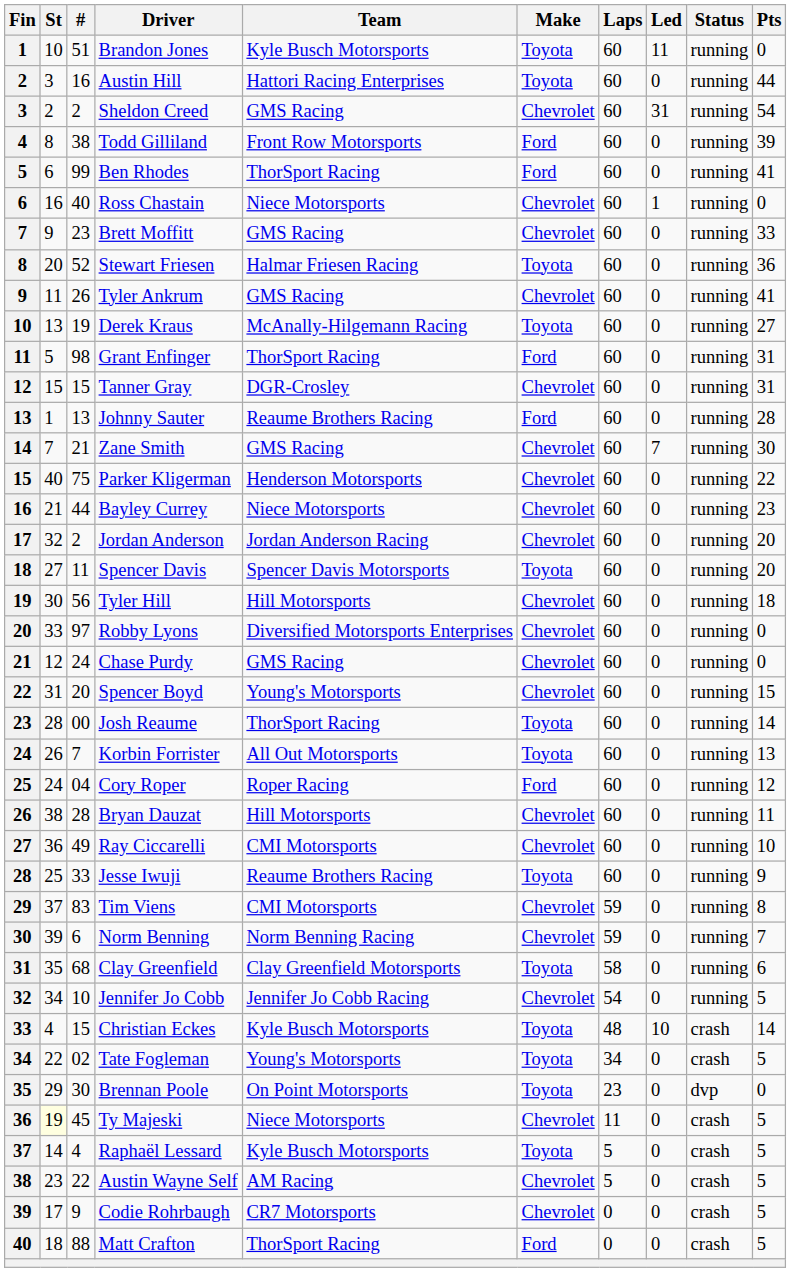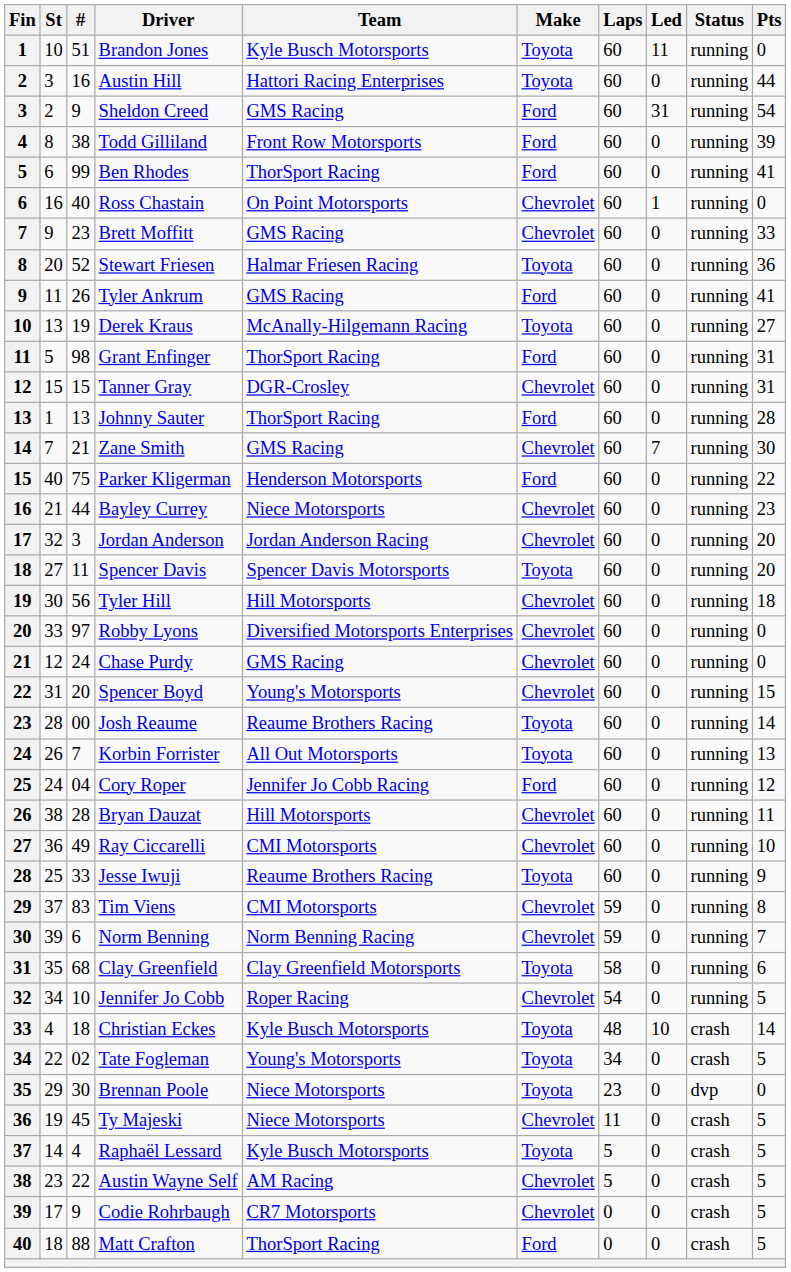 <table class="wikitable" style="font-size:95%">
 <tr>
 <th>Fin</th>
 <th>St</th>
 <th>#</th>
 <th>Driver</th>
 <th>Team</th>
 <th>Make</th>
 <th>Laps</th>
 <th>Led</th>
 <th>Status</th>
 <th>Pts</th>
 </tr>
 <tr>
 <th>1</th>
 <td>10</td>
 <td>51</td>
 <td><a href='#'>Brandon Jones</a></td>
 <td><a href='#'>Kyle Busch Motorsports</a></td>
 <td><a href='#'>Toyota</a></td>
 <td>60</td>
 <td>11</td>
 <td>running</td>
 <td>0</td>
 </tr>
 <tr>
 <th>2</th>
 <td>3</td>
 <td>16</td>
 <td><a href='#'>Austin Hill</a></td>
 <td><a href='#'>Hattori Racing Enterprises</a></td>
 <td><a href='#'>Toyota</a></td>
 <td>60</td>
 <td>0</td>
 <td>running</td>
 <td>44</td>
 </tr>
 <tr>
 <th>3</th>
 <td>2</td>
-<td>2</td>
+<td>9</td>
 <td><a href='#'>Sheldon Creed</a></td>
 <td><a href='#'>GMS Racing</a></td>
-<td><a href='#'>Chevrolet</a></td>
+<td><a href='#'>Ford</a></td>
 <td>60</td>
 <td>31</td>
 <td>running</td>
 <td>54</td>
 </tr>
 <tr>
 <th>4</th>
 <td>8</td>
 <td>38</td>
 <td><a href='#'>Todd Gilliland</a></td>
 <td><a href='#'>Front Row Motorsports</a></td>
 <td><a href='#'>Ford</a></td>
 <td>60</td>
 <td>0</td>
 <td>running</td>
 <td>39</td>
 </tr>
 <tr>
 <th>5</th>
 <td>6</td>
 <td>99</td>
 <td><a href='#'>Ben Rhodes</a></td>
 <td><a href='#'>ThorSport Racing</a></td>
 <td><a href='#'>Ford</a></td>
 <td>60</td>
 <td>0</td>
 <td>running</td>
 <td>41</td>
 </tr>
 <tr>
 <th>6</th>
 <td>16</td>
 <td>40</td>
 <td><a href='#'>Ross Chastain</a></td>
-<td><a href='#'>Niece Motorsports</a></td>
+<td><a href='#'>On Point Motorsports</a></td>
 <td><a href='#'>Chevrolet</a></td>
 <td>60</td>
 <td>1</td>
 <td>running</td>
 <td>0</td>
 </tr>
 <tr>
 <th>7</th>
 <td>9</td>
 <td>23</td>
 <td><a href='#'>Brett Moffitt</a></td>
 <td><a href='#'>GMS Racing</a></td>
 <td><a href='#'>Chevrolet</a></td>
 <td>60</td>
 <td>0</td>
 <td>running</td>
 <td>33</td>
 </tr>
 <tr>
 <th>8</th>
 <td>20</td>
 <td>52</td>
 <td><a href='#'>Stewart Friesen</a></td>
 <td><a href='#'>Halmar Friesen Racing</a></td>
 <td><a href='#'>Toyota</a></td>
 <td>60</td>
 <td>0</td>
 <td>running</td>
 <td>36</td>
 </tr>
 <tr>
 <th>9</th>
 <td>11</td>
 <td>26</td>
 <td><a href='#'>Tyler Ankrum</a></td>
 <td><a href='#'>GMS Racing</a></td>
-<td><a href='#'>Chevrolet</a></td>
+<td><a href='#'>Ford</a></td>
 <td>60</td>
 <td>0</td>
 <td>running</td>
 <td>41</td>
 </tr>
 <tr>
 <th>10</th>
 <td>13</td>
 <td>19</td>
 <td><a href='#'>Derek Kraus</a></td>
 <td><a href='#'>McAnally-Hilgemann Racing</a></td>
 <td><a href='#'>Toyota</a></td>
 <td>60</td>
 <td>0</td>
 <td>running</td>
 <td>27</td>
 </tr>
 <tr>
 <th>11</th>
 <td>5</td>
 <td>98</td>
 <td><a href='#'>Grant Enfinger</a></td>
 <td><a href='#'>ThorSport Racing</a></td>
 <td><a href='#'>Ford</a></td>
 <td>60</td>
 <td>0</td>
 <td>running</td>
 <td>31</td>
 </tr>
 <tr>
 <th>12</th>
 <td>15</td>
 <td>15</td>
 <td><a href='#'>Tanner Gray</a></td>
 <td><a href='#'>DGR-Crosley</a></td>
 <td><a href='#'>Chevrolet</a></td>
 <td>60</td>
 <td>0</td>
 <td>running</td>
 <td>31</td>
 </tr>
 <tr>
 <th>13</th>
 <td>1</td>
 <td>13</td>
 <td><a href='#'>Johnny Sauter</a></td>
-<td><a href='#'>Reaume Brothers Racing</a></td>
+<td><a href='#'>ThorSport Racing</a></td>
 <td><a href='#'>Ford</a></td>
 <td>60</td>
 <td>0</td>
 <td>running</td>
 <td>28</td>
 </tr>
 <tr>
 <th>14</th>
 <td>7</td>
 <td>21</td>
 <td><a href='#'>Zane Smith</a></td>
 <td><a href='#'>GMS Racing</a></td>
 <td><a href='#'>Chevrolet</a></td>
 <td>60</td>
 <td>7</td>
 <td>running</td>
 <td>30</td>
 </tr>
 <tr>
 <th>15</th>
 <td>40</td>
 <td>75</td>
 <td><a href='#'>Parker Kligerman</a></td>
 <td><a href='#'>Henderson Motorsports</a></td>
-<td><a href='#'>Chevrolet</a></td>
+<td><a href='#'>Ford</a></td>
 <td>60</td>
 <td>0</td>
 <td>running</td>
 <td>22</td>
 </tr>
 <tr>
 <th>16</th>
 <td>21</td>
 <td>44</td>
 <td><a href='#'>Bayley Currey</a></td>
 <td><a href='#'>Niece Motorsports</a></td>
 <td><a href='#'>Chevrolet</a></td>
 <td>60</td>
 <td>0</td>
 <td>running</td>
 <td>23</td>
 </tr>
 <tr>
 <th>17</th>
 <td>32</td>
-<td>2</td>
+<td>3</td>
 <td><a href='#'>Jordan Anderson</a></td>
 <td><a href='#'>Jordan Anderson Racing</a></td>
 <td><a href='#'>Chevrolet</a></td>
 <td>60</td>
 <td>0</td>
 <td>running</td>
 <td>20</td>
 </tr>
 <tr>
 <th>18</th>
 <td>27</td>
 <td>11</td>
 <td><a href='#'>Spencer Davis</a></td>
 <td><a href='#'>Spencer Davis Motorsports</a></td>
 <td><a href='#'>Toyota</a></td>
 <td>60</td>
 <td>0</td>
 <td>running</td>
 <td>20</td>
 </tr>
 <tr>
 <th>19</th>
 <td>30</td>
 <td>56</td>
 <td><a href='#'>Tyler Hill</a></td>
 <td><a href='#'>Hill Motorsports</a></td>
 <td><a href='#'>Chevrolet</a></td>
 <td>60</td>
 <td>0</td>
 <td>running</td>
 <td>18</td>
 </tr>
 <tr>
 <th>20</th>
 <td>33</td>
 <td>97</td>
 <td><a href='#'>Robby Lyons</a></td>
 <td><a href='#'>Diversified Motorsports Enterprises</a></td>
 <td><a href='#'>Chevrolet</a></td>
 <td>60</td>
 <td>0</td>
 <td>running</td>
 <td>0</td>
 </tr>
 <tr>
 <th>21</th>
 <td>12</td>
 <td>24</td>
 <td><a href='#'>Chase Purdy</a></td>
 <td><a href='#'>GMS Racing</a></td>
 <td><a href='#'>Chevrolet</a></td>
 <td>60</td>
 <td>0</td>
 <td>running</td>
 <td>0</td>
 </tr>
 <tr>
 <th>22</th>
 <td>31</td>
 <td>20</td>
 <td><a href='#'>Spencer Boyd</a></td>
 <td><a href='#'>Young's Motorsports</a></td>
 <td><a href='#'>Chevrolet</a></td>
 <td>60</td>
 <td>0</td>
 <td>running</td>
 <td>15</td>
 </tr>
 <tr>
 <th>23</th>
 <td>28</td>
 <td>00</td>
 <td><a href='#'>Josh Reaume</a></td>
-<td><a href='#'>ThorSport Racing</a></td>
+<td><a href='#'>Reaume Brothers Racing</a></td>
 <td><a href='#'>Toyota</a></td>
 <td>60</td>
 <td>0</td>
 <td>running</td>
 <td>14</td>
 </tr>
 <tr>
 <th>24</th>
 <td>26</td>
 <td>7</td>
 <td><a href='#'>Korbin Forrister</a></td>
 <td><a href='#'>All Out Motorsports</a></td>
 <td><a href='#'>Toyota</a></td>
 <td>60</td>
 <td>0</td>
 <td>running</td>
 <td>13</td>
 </tr>
 <tr>
 <th>25</th>
 <td>24</td>
 <td>04</td>
 <td><a href='#'>Cory Roper</a></td>
-<td><a href='#'>Roper Racing</a></td>
+<td><a href='#'>Jennifer Jo Cobb Racing</a></td>
 <td><a href='#'>Ford</a></td>
 <td>60</td>
 <td>0</td>
 <td>running</td>
 <td>12</td>
 </tr>
 <tr>
 <th>26</th>
 <td>38</td>
 <td>28</td>
 <td><a href='#'>Bryan Dauzat</a></td>
 <td><a href='#'>Hill Motorsports</a></td>
 <td><a href='#'>Chevrolet</a></td>
 <td>60</td>
 <td>0</td>
 <td>running</td>
 <td>11</td>
 </tr>
 <tr>
 <th>27</th>
 <td>36</td>
 <td>49</td>
 <td><a href='#'>Ray Ciccarelli</a></td>
 <td><a href='#'>CMI Motorsports</a></td>
 <td><a href='#'>Chevrolet</a></td>
 <td>60</td>
 <td>0</td>
 <td>running</td>
 <td>10</td>
 </tr>
 <tr>
 <th>28</th>
 <td>25</td>
 <td>33</td>
 <td><a href='#'>Jesse Iwuji</a></td>
 <td><a href='#'>Reaume Brothers Racing</a></td>
 <td><a href='#'>Toyota</a></td>
 <td>60</td>
 <td>0</td>
 <td>running</td>
 <td>9</td>
 </tr>
 <tr>
 <th>29</th>
 <td>37</td>
 <td>83</td>
 <td><a href='#'>Tim Viens</a></td>
 <td><a href='#'>CMI Motorsports</a></td>
 <td><a href='#'>Chevrolet</a></td>
 <td>59</td>
 <td>0</td>
 <td>running</td>
 <td>8</td>
 </tr>
 <tr>
 <th>30</th>
 <td>39</td>
 <td>6</td>
 <td><a href='#'>Norm Benning</a></td>
 <td><a href='#'>Norm Benning Racing</a></td>
 <td><a href='#'>Chevrolet</a></td>
 <td>59</td>
 <td>0</td>
 <td>running</td>
 <td>7</td>
 </tr>
 <tr>
 <th>31</th>
 <td>35</td>
 <td>68</td>
 <td><a href='#'>Clay Greenfield</a></td>
 <td><a href='#'>Clay Greenfield Motorsports</a></td>
 <td><a href='#'>Toyota</a></td>
 <td>58</td>
 <td>0</td>
 <td>running</td>
 <td>6</td>
 </tr>
 <tr>
 <th>32</th>
 <td>34</td>
 <td>10</td>
 <td><a href='#'>Jennifer Jo Cobb</a></td>
-<td><a href='#'>Jennifer Jo Cobb Racing</a></td>
+<td><a href='#'>Roper Racing</a></td>
 <td><a href='#'>Chevrolet</a></td>
 <td>54</td>
 <td>0</td>
 <td>running</td>
 <td>5</td>
 </tr>
 <tr>
 <th>33</th>
 <td>4</td>
-<td>15</td>
+<td>18</td>
 <td><a href='#'>Christian Eckes</a></td>
 <td><a href='#'>Kyle Busch Motorsports</a></td>
 <td><a href='#'>Toyota</a></td>
 <td>48</td>
 <td>10</td>
 <td>crash</td>
 <td>14</td>
 </tr>
 <tr>
 <th>34</th>
 <td>22</td>
 <td>02</td>
 <td><a href='#'>Tate Fogleman</a></td>
 <td><a href='#'>Young's Motorsports</a></td>
 <td><a href='#'>Toyota</a></td>
 <td>34</td>
 <td>0</td>
 <td>crash</td>
 <td>5</td>
 </tr>
 <tr>
 <th>35</th>
 <td>29</td>
 <td>30</td>
 <td><a href='#'>Brennan Poole</a></td>
-<td><a href='#'>On Point Motorsports</a></td>
+<td><a href='#'>Niece Motorsports</a></td>
 <td><a href='#'>Toyota</a></td>
 <td>23</td>
 <td>0</td>
 <td>dvp</td>
 <td>0</td>
 </tr>
 <tr>
 <th>36</th>
-<td style="background: lightyellow;">19</td>
+<td>19</td>
 <td>45</td>
 <td><a href='#'>Ty Majeski</a></td>
 <td><a href='#'>Niece Motorsports</a></td>
 <td><a href='#'>Chevrolet</a></td>
 <td>11</td>
 <td>0</td>
 <td>crash</td>
 <td>5</td>
 </tr>
 <tr>
 <th>37</th>
 <td>14</td>
 <td>4</td>
 <td><a href='#'>Raphaël Lessard</a></td>
 <td><a href='#'>Kyle Busch Motorsports</a></td>
 <td><a href='#'>Toyota</a></td>
 <td>5</td>
 <td>0</td>
 <td>crash</td>
 <td>5</td>
 </tr>
 <tr>
 <th>38</th>
 <td>23</td>
 <td>22</td>
 <td><a href='#'>Austin Wayne Self</a></td>
 <td><a href='#'>AM Racing</a></td>
 <td><a href='#'>Chevrolet</a></td>
 <td>5</td>
 <td>0</td>
 <td>crash</td>
 <td>5</td>
 </tr>
 <tr>
 <th>39</th>
 <td>17</td>
 <td>9</td>
 <td><a href='#'>Codie Rohrbaugh</a></td>
 <td><a href='#'>CR7 Motorsports</a></td>
 <td><a href='#'>Chevrolet</a></td>
 <td>0</td>
 <td>0</td>
 <td>crash</td>
 <td>5</td>
 </tr>
 <tr>
 <th>40</th>
 <td>18</td>
 <td>88</td>
 <td><a href='#'>Matt Crafton</a></td>
 <td><a href='#'>ThorSport Racing</a></td>
 <td><a href='#'>Ford</a></td>
 <td>0</td>
 <td>0</td>
 <td>crash</td>
 <td>5</td>
 </tr>
 <tr>
 <th colspan="10"></th>
 </tr>
 </table>
